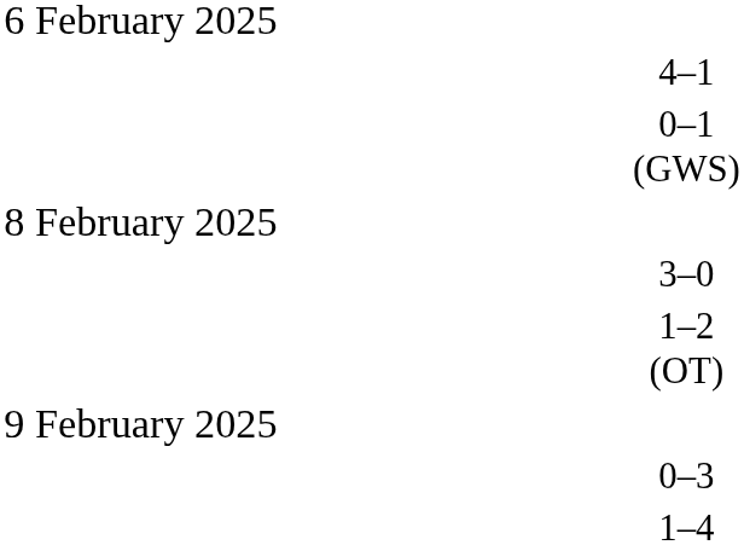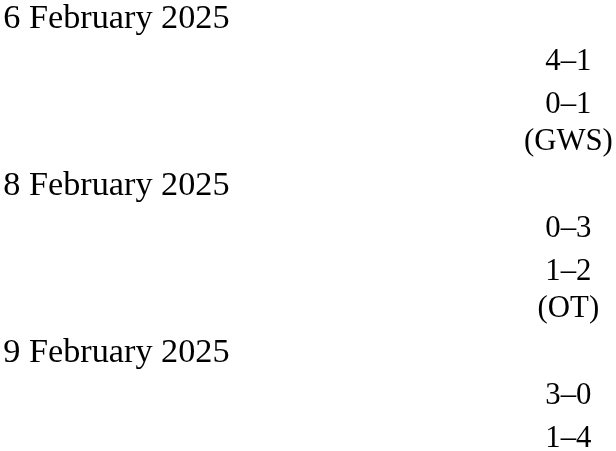 <table style="width:100%;" cellspacing="1">
 <tr>
 <th width=25%></th>
 <th width=2%></th>
 <th width=6%></th>
 <th width=2%></th>
 <th width=25%></th>
 </tr>
 <tr>
 <td>6 February 2025</td>
 </tr>
 <tr style=font-size:90%>
 <td align=right><strong></strong></td>
 <td></td>
 <td align=center>4–1</td>
 <td></td>
 <td></td>
 <td></td>
 </tr>
 <tr style=font-size:90%>
 <td align=right></td>
 <td></td>
 <td align=center>0–1 (GWS)</td>
 <td></td>
 <td><strong></strong></td>
 <td></td>
 </tr>
 <tr>
 <td>8 February 2025</td>
 </tr>
 <tr style=font-size:90%>
-<td align=right><strong></strong></td>
+<td align=right></td>
 <td></td>
-<td align=center>3–0</td>
+<td align=center>0–3</td>
 <td></td>
-<td></td>
+<td><strong></strong></td>
 <td></td>
 </tr>
 <tr style=font-size:90%>
 <td align=right></td>
 <td></td>
 <td align=center>1–2 (OT)</td>
 <td></td>
 <td><strong></strong></td>
 <td></td>
 </tr>
 <tr>
 <td>9 February 2025</td>
 </tr>
 <tr style=font-size:90%>
-<td align=right></td>
+<td align=right><strong></strong></td>
 <td></td>
-<td align=center>0–3</td>
+<td align=center>3–0</td>
 <td></td>
-<td><strong></strong></td>
+<td></td>
 <td></td>
 </tr>
 <tr style=font-size:90%>
 <td align=right></td>
 <td></td>
 <td align=center>1–4</td>
 <td></td>
 <td><strong></strong></td>
 <td></td>
 </tr>
 </table>
